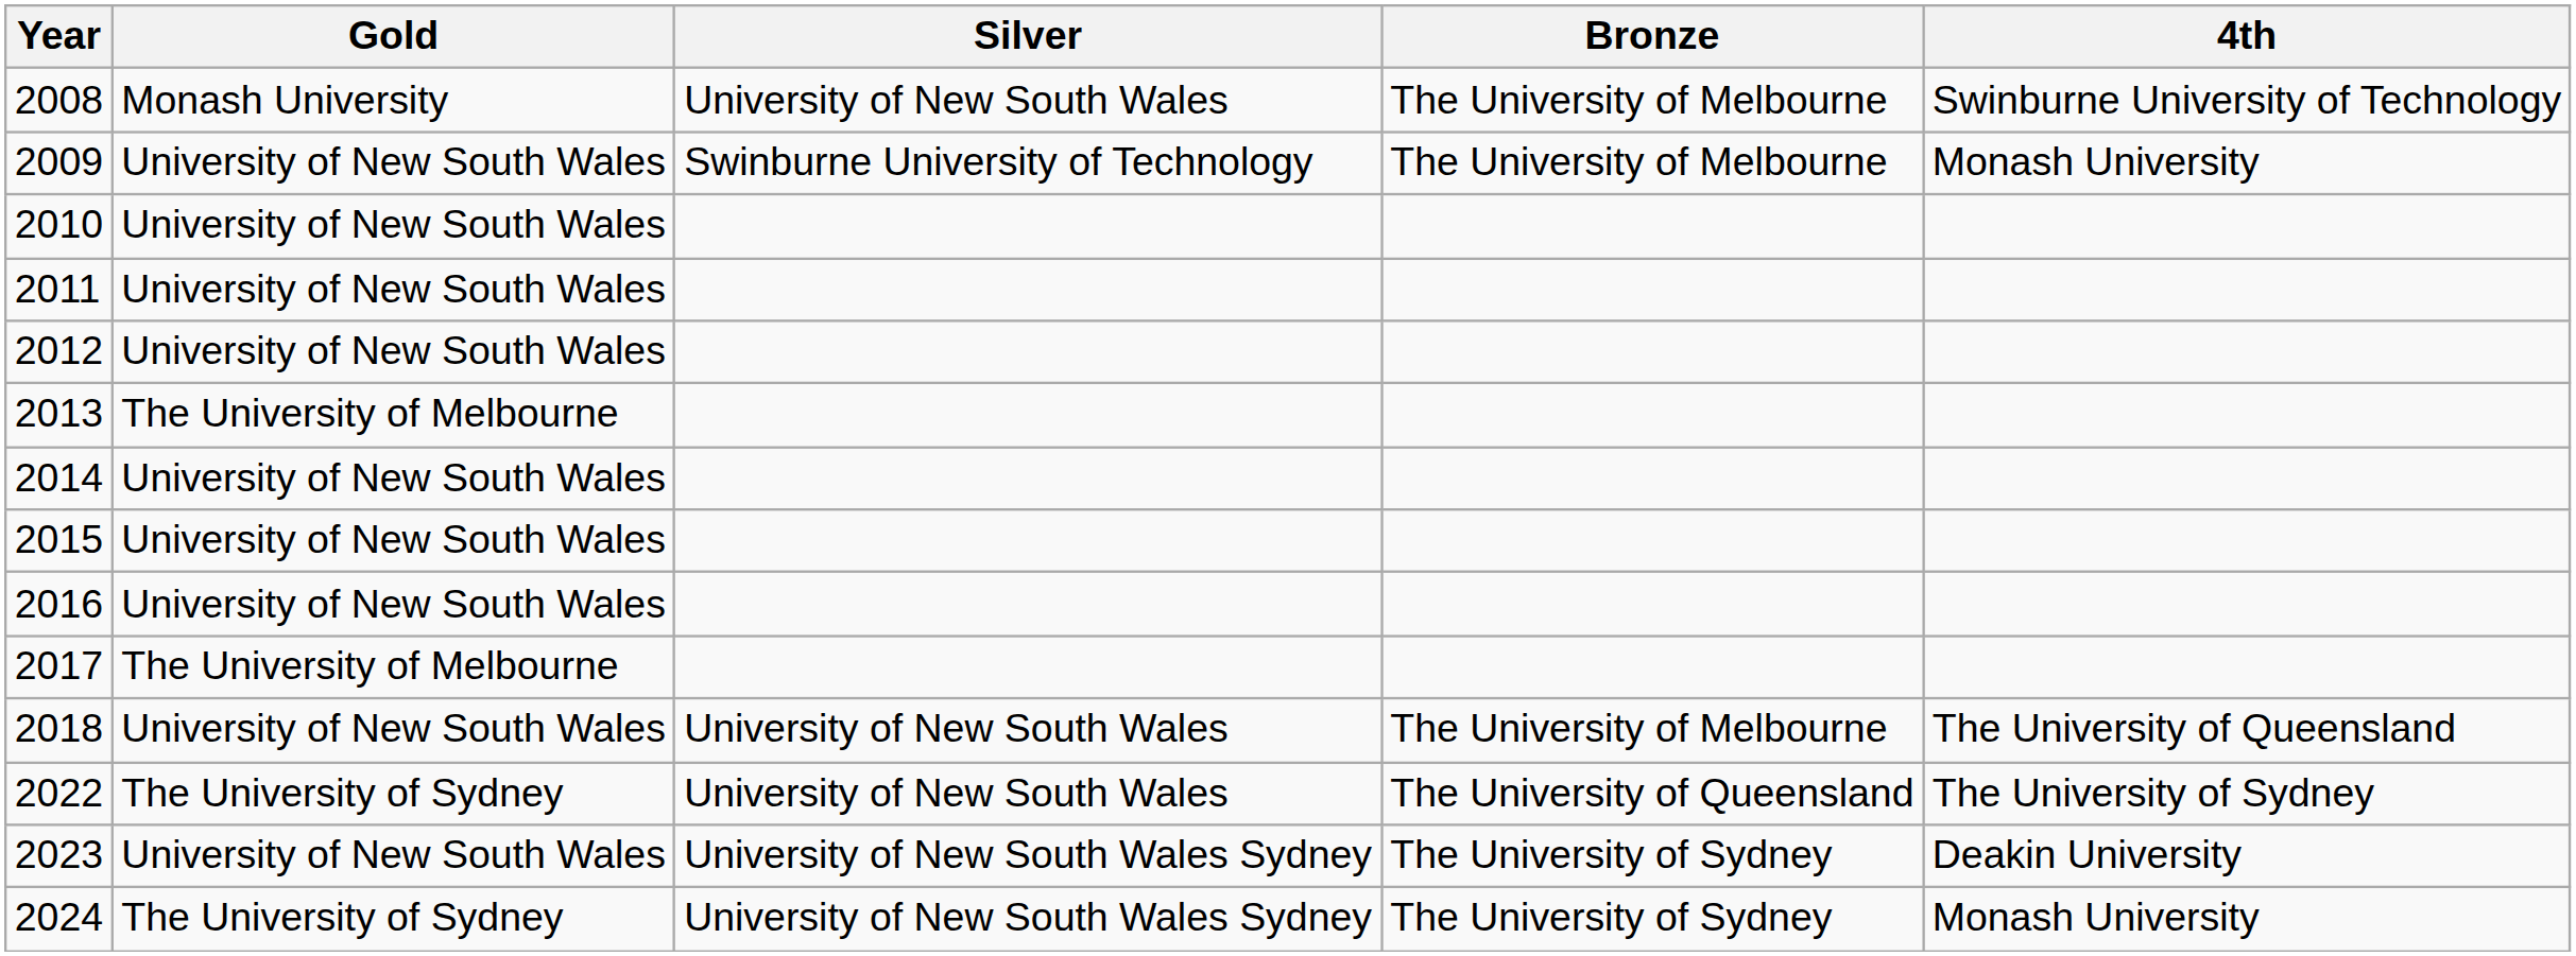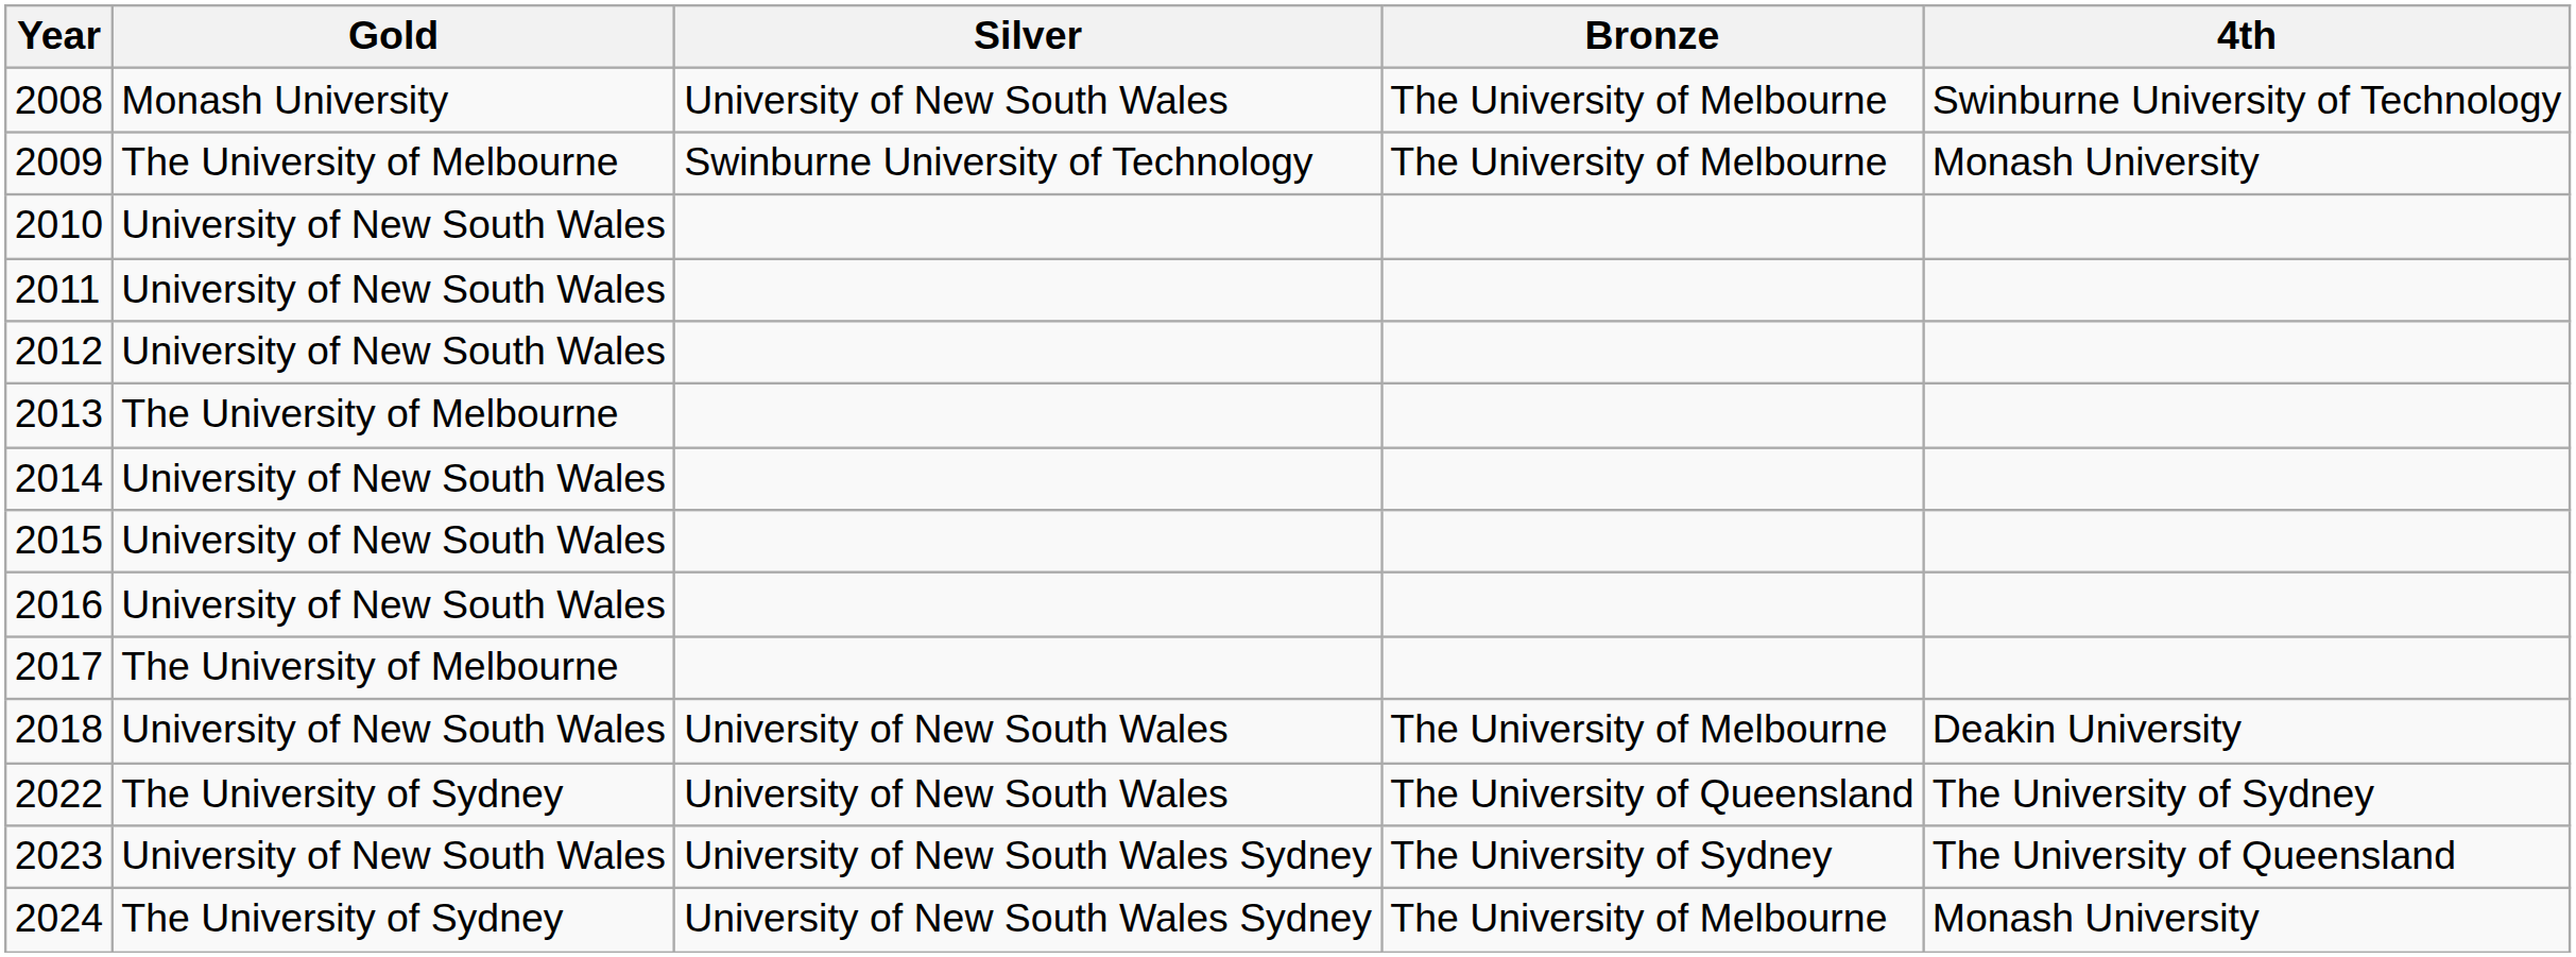 <table class="wikitable">
 <tr>
 <th>Year</th>
 <th>Gold</th>
 <th>Silver</th>
 <th>Bronze</th>
 <th>4th</th>
 </tr>
 <tr>
 <td>2008</td>
 <td>Monash University</td>
 <td>University of New South Wales</td>
 <td>The University of Melbourne</td>
 <td>Swinburne University of Technology</td>
 </tr>
 <tr>
 <td>2009</td>
-<td>University of New South Wales</td>
+<td>The University of Melbourne</td>
 <td>Swinburne University of Technology</td>
 <td>The University of Melbourne</td>
 <td>Monash University</td>
 </tr>
 <tr>
 <td>2010</td>
 <td>University of New South Wales</td>
 <td></td>
 <td></td>
 <td></td>
 </tr>
 <tr>
 <td>2011</td>
 <td>University of New South Wales</td>
 <td></td>
 <td></td>
 <td></td>
 </tr>
 <tr>
 <td>2012</td>
 <td>University of New South Wales</td>
 <td></td>
 <td></td>
 <td></td>
 </tr>
 <tr>
 <td>2013</td>
 <td>The University of Melbourne</td>
 <td></td>
 <td></td>
 <td></td>
 </tr>
 <tr>
 <td>2014</td>
 <td>University of New South Wales</td>
 <td></td>
 <td></td>
 <td></td>
 </tr>
 <tr>
 <td>2015</td>
 <td>University of New South Wales</td>
 <td></td>
 <td></td>
 <td></td>
 </tr>
 <tr>
 <td>2016</td>
 <td>University of New South Wales</td>
 <td></td>
 <td></td>
 <td></td>
 </tr>
 <tr>
 <td>2017</td>
 <td>The University of Melbourne</td>
 <td></td>
 <td></td>
 <td></td>
 </tr>
 <tr>
 <td>2018</td>
 <td>University of New South Wales</td>
 <td>University of New South Wales</td>
 <td>The University of Melbourne</td>
-<td>The University of Queensland</td>
+<td>Deakin University</td>
 </tr>
 <tr>
 <td>2022</td>
 <td>The University of Sydney</td>
 <td>University of New South Wales</td>
 <td>The University of Queensland</td>
 <td>The University of Sydney</td>
 </tr>
 <tr>
 <td>2023</td>
 <td>University of New South Wales</td>
 <td>University of New South Wales Sydney</td>
 <td>The University of Sydney</td>
-<td>Deakin University</td>
+<td>The University of Queensland</td>
 </tr>
 <tr>
 <td>2024</td>
 <td>The University of Sydney</td>
 <td>University of New South Wales Sydney</td>
-<td>The University of Sydney</td>
+<td>The University of Melbourne</td>
 <td>Monash University</td>
 </tr>
 </table>
